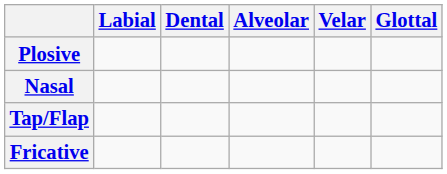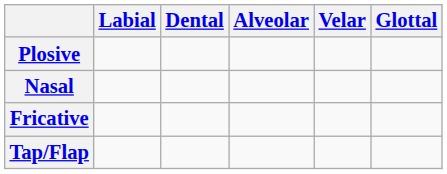 <table class="wikitable" style="text-align:center;">
 <tr>
 <th></th>
 <th><a href='#'>Labial</a></th>
 <th><a href='#'>Dental</a></th>
 <th><a href='#'>Alveolar</a></th>
 <th><a href='#'>Velar</a></th>
 <th><a href='#'>Glottal</a></th>
 </tr>
 <tr>
 <th><a href='#'>Plosive</a></th>
 <td></td>
 <td></td>
 <td></td>
 <td></td>
 <td></td>
 </tr>
 <tr>
 <th><a href='#'>Nasal</a></th>
 <td></td>
 <td></td>
 <td></td>
 <td></td>
 <td></td>
 </tr>
 <tr>
+<th><a href='#'>Fricative</a></th>
+<td></td>
+<td></td>
+<td></td>
+<td></td>
+<td></td>
+</tr>
+<tr>
 <th><a href='#'>Tap/Flap</a></th>
 <td></td>
 <td></td>
 <td></td>
 <td></td>
 <td></td>
 </tr>
-<tr>
-<th><a href='#'>Fricative</a></th>
-<td></td>
-<td></td>
-<td></td>
-<td></td>
-<td></td>
-</tr>
 </table>
